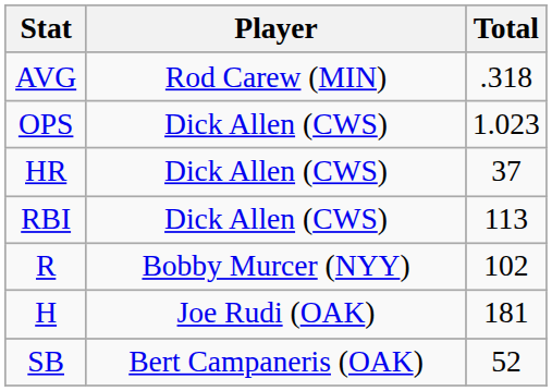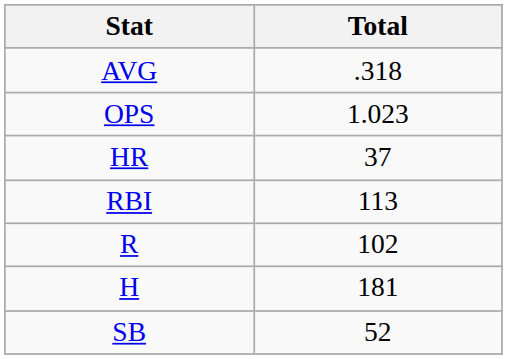 <table class="wikitable" style="text-align:center;">
 <tr>
 <th style="width:15%;">Stat</th>
-<th>Player</th>
 <th style="width:15%;">Total</th>
 </tr>
 <tr>
 <td><a href='#'>AVG</a></td>
-<td><a href='#'>Rod Carew</a> (<a href='#'>MIN</a>)</td>
 <td>.318</td>
 </tr>
 <tr>
 <td><a href='#'>OPS</a></td>
-<td><a href='#'>Dick Allen</a> (<a href='#'>CWS</a>)</td>
 <td>1.023</td>
 </tr>
 <tr>
 <td><a href='#'>HR</a></td>
-<td><a href='#'>Dick Allen</a> (<a href='#'>CWS</a>)</td>
 <td>37</td>
 </tr>
 <tr>
 <td><a href='#'>RBI</a></td>
-<td><a href='#'>Dick Allen</a> (<a href='#'>CWS</a>)</td>
 <td>113</td>
 </tr>
 <tr>
 <td><a href='#'>R</a></td>
-<td><a href='#'>Bobby Murcer</a> (<a href='#'>NYY</a>)</td>
 <td>102</td>
 </tr>
 <tr>
 <td><a href='#'>H</a></td>
-<td><a href='#'>Joe Rudi</a> (<a href='#'>OAK</a>)</td>
 <td>181</td>
 </tr>
 <tr>
 <td><a href='#'>SB</a></td>
-<td><a href='#'>Bert Campaneris</a> (<a href='#'>OAK</a>)</td>
 <td>52</td>
 </tr>
 </table>
